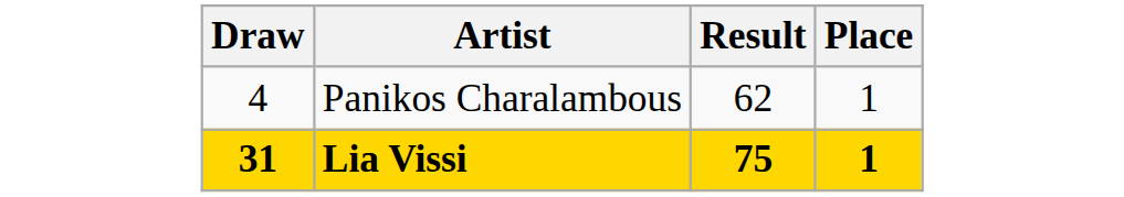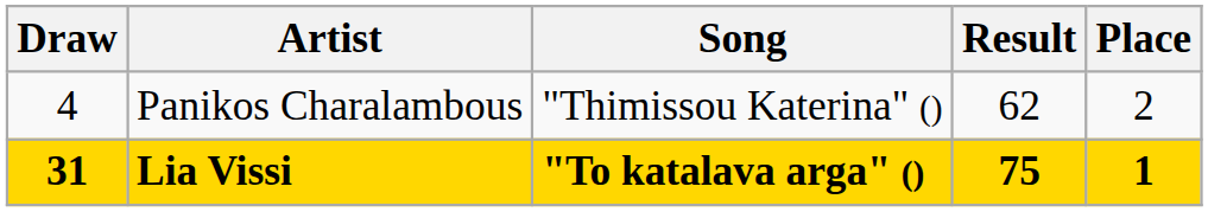 <table class="sortable wikitable" style="margin: 1em auto 1em auto; text-align:center">
 <tr>
 <th>Draw</th>
 <th>Artist</th>
+<th>Song</th>
 <th>Result</th>
 <th>Place</th>
 </tr>
 <tr>
 <td>4</td>
 <td align="left">Panikos Charalambous</td>
+<td align="left">"Thimissou Katerina" <small>()</small></td>
 <td>62</td>
-<td>1</td>
+<td>2</td>
 </tr>
 <tr style="font-weight:bold; background:gold;">
 <td>31</td>
 <td align="left">Lia Vissi</td>
+<td align="left">"To katalava arga" <small>()</small></td>
 <td>75</td>
 <td>1</td>
 </tr>
 </table>
